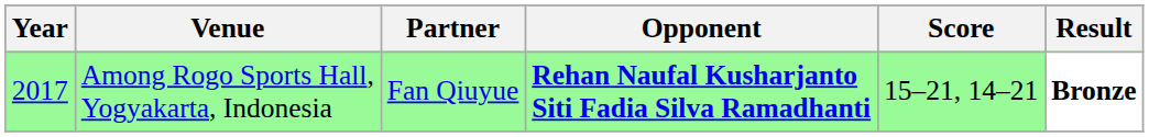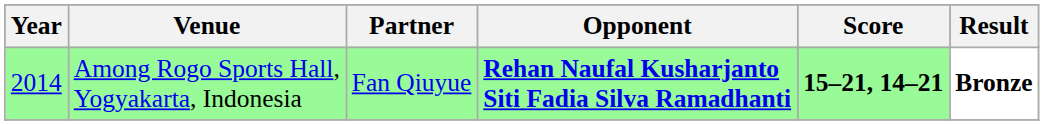 <table class="sortable wikitable" style="font-size: 90%;">
 <tr>
 <th>Year</th>
 <th>Venue</th>
 <th>Partner</th>
 <th>Opponent</th>
 <th>Score</th>
 <th>Result</th>
 </tr>
 <tr style="background:#98FB98">
-<td align="center"><a href='#'>2017</a></td>
+<td align="center"><a href='#'>2014</a></td>
 <td align="left"><a href='#'>Among Rogo Sports Hall</a>,<br><a href='#'>Yogyakarta</a>, Indonesia</td>
 <td align="left"> <a href='#'>Fan Qiuyue</a></td>
 <td align="left"><strong> <a href='#'>Rehan Naufal Kusharjanto</a><br> <a href='#'>Siti Fadia Silva Ramadhanti</a></strong></td>
-<td align="left">15–21, 14–21</td>
+<td align="left"><strong>15–21, 14–21</strong></td>
 <td style="text-align:left; background:white"> <strong>Bronze</strong></td>
 </tr>
 </table>
